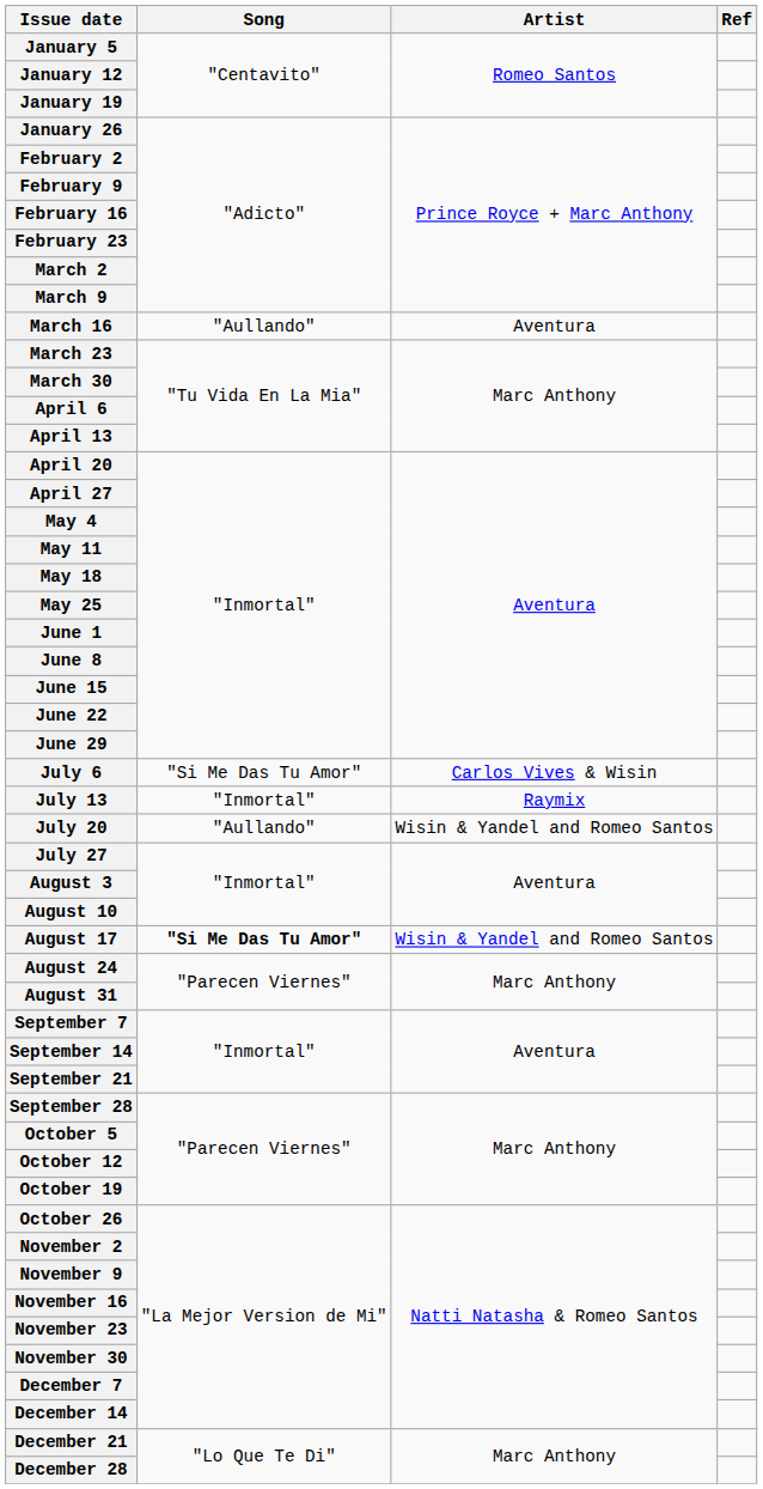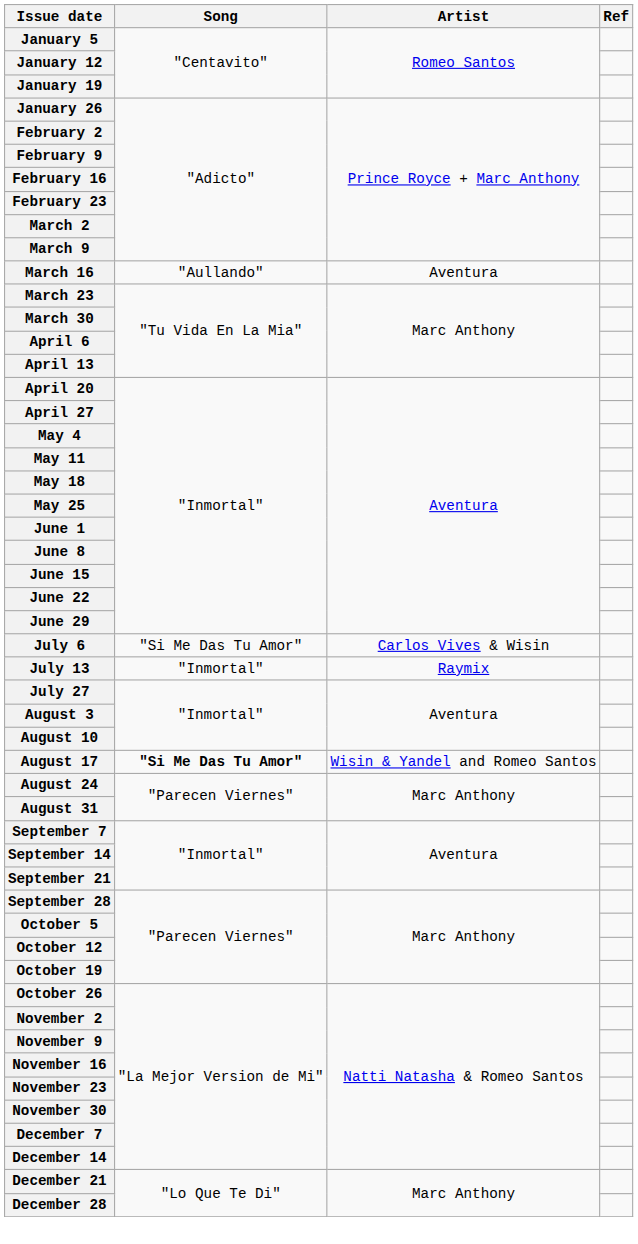 <table class="wikitable plainrowheaders" style="text-align: center;">
 <tr>
 <th>Issue date</th>
 <th>Song</th>
 <th>Artist</th>
 <th>Ref</th>
 </tr>
 <tr>
 <th scope="row">January 5</th>
 <td rowspan="3">"Centavito"</td>
 <td rowspan="3"><a href='#'>Romeo Santos</a></td>
 <td></td>
 </tr>
 <tr>
 <th scope="row">January 12</th>
 <td></td>
 </tr>
 <tr>
 <th scope="row">January 19</th>
 <td></td>
 </tr>
 <tr>
 <th scope="row">January 26</th>
 <td rowspan="7">"Adicto"</td>
 <td rowspan="7"><a href='#'>Prince Royce</a> + <a href='#'>Marc Anthony</a></td>
 <td></td>
 </tr>
 <tr>
 <th scope="row">February 2</th>
 <td></td>
 </tr>
 <tr>
 <th scope="row">February 9</th>
 <td></td>
 </tr>
 <tr>
 <th scope="row">February 16</th>
 <td></td>
 </tr>
 <tr>
 <th scope="row">February 23</th>
 <td></td>
 </tr>
 <tr>
 <th scope="row">March 2</th>
 <td></td>
 </tr>
 <tr>
 <th scope="row">March 9</th>
 <td></td>
 </tr>
 <tr>
 <th scope="row">March 16</th>
 <td>"Aullando"</td>
 <td>Aventura</td>
 <td></td>
 </tr>
 <tr>
 <th scope="row">March 23</th>
 <td rowspan="4">"Tu Vida En La Mia"</td>
 <td rowspan="4">Marc Anthony</td>
 <td></td>
 </tr>
 <tr>
 <th scope="row">March 30</th>
 <td></td>
 </tr>
 <tr>
 <th scope="row">April 6</th>
 <td></td>
 </tr>
 <tr>
 <th scope="row">April 13</th>
 <td></td>
 </tr>
 <tr>
 <th scope="row">April 20</th>
 <td rowspan="11">"Inmortal"</td>
 <td rowspan="11"><a href='#'>Aventura</a></td>
 <td></td>
 </tr>
 <tr>
 <th scope="row">April 27</th>
 <td></td>
 </tr>
 <tr>
 <th scope="row">May 4</th>
 <td></td>
 </tr>
 <tr>
 <th scope="row">May 11</th>
 <td></td>
 </tr>
 <tr>
 <th scope="row">May 18</th>
 <td></td>
 </tr>
 <tr>
 <th scope="row">May 25</th>
 <td></td>
 </tr>
 <tr>
 <th scope="row">June 1</th>
 <td></td>
 </tr>
 <tr>
 <th scope="row">June 8</th>
 <td></td>
 </tr>
 <tr>
 <th scope="row">June 15</th>
 <td></td>
 </tr>
 <tr>
 <th scope="row">June 22</th>
 <td></td>
 </tr>
 <tr>
 <th scope="row">June 29</th>
 <td></td>
 </tr>
 <tr>
 <th scope="row">July 6</th>
 <td>"Si Me Das Tu Amor"</td>
 <td><a href='#'>Carlos Vives</a> & Wisin</td>
 <td></td>
 </tr>
 <tr>
 <th scope="row">July 13</th>
 <td>"Inmortal"</td>
 <td><a href='#'>Raymix</a></td>
 <td></td>
 </tr>
 <tr>
-<th scope="row">July 20</th>
-<td>"Aullando"</td>
-<td>Wisin & Yandel and Romeo Santos</td>
-<td></td>
-</tr>
-<tr>
 <th scope="row">July 27</th>
 <td rowspan="3">"Inmortal"</td>
 <td rowspan="3">Aventura</td>
 <td></td>
 </tr>
 <tr>
 <th scope="row">August 3</th>
 <td></td>
 </tr>
 <tr>
 <th scope="row">August 10</th>
 <td></td>
 </tr>
 <tr>
 <th scope="row">August 17</th>
 <td><strong>"Si Me Das Tu Amor"</strong></td>
 <td><a href='#'>Wisin & Yandel</a> and Romeo Santos</td>
 <td></td>
 </tr>
 <tr>
 <th scope="row">August 24</th>
 <td rowspan="2">"Parecen Viernes"</td>
 <td rowspan="2">Marc Anthony</td>
 <td></td>
 </tr>
 <tr>
 <th scope="row">August 31</th>
 <td></td>
 </tr>
 <tr>
 <th scope="row">September 7</th>
 <td rowspan="3">"Inmortal"</td>
 <td rowspan="3">Aventura</td>
 <td></td>
 </tr>
 <tr>
 <th scope="row">September 14</th>
 <td></td>
 </tr>
 <tr>
 <th scope="row">September 21</th>
 <td></td>
 </tr>
 <tr>
 <th scope="row">September 28</th>
 <td rowspan="4">"Parecen Viernes"</td>
 <td rowspan="4">Marc Anthony</td>
 <td></td>
 </tr>
 <tr>
 <th scope="row">October 5</th>
 <td></td>
 </tr>
 <tr>
 <th scope="row">October 12</th>
 <td></td>
 </tr>
 <tr>
 <th scope="row">October 19</th>
 <td></td>
 </tr>
 <tr>
 <th scope="row">October 26</th>
 <td rowspan="8">"La Mejor Version de Mi"</td>
 <td rowspan="8"><a href='#'>Natti Natasha</a> & Romeo Santos</td>
 <td></td>
 </tr>
 <tr>
 <th scope="row">November 2</th>
 <td></td>
 </tr>
 <tr>
 <th scope="row">November 9</th>
 <td></td>
 </tr>
 <tr>
 <th scope="row">November 16</th>
 <td></td>
 </tr>
 <tr>
 <th scope="row">November 23</th>
 <td></td>
 </tr>
 <tr>
 <th scope="row">November 30</th>
 <td></td>
 </tr>
 <tr>
 <th scope="row">December 7</th>
 <td></td>
 </tr>
 <tr>
 <th scope="row">December 14</th>
 <td></td>
 </tr>
 <tr>
 <th scope="row">December 21</th>
 <td rowspan="2">"Lo Que Te Di"</td>
 <td rowspan="2">Marc Anthony</td>
 <td></td>
 </tr>
 <tr>
 <th scope="row">December 28</th>
 <td></td>
 </tr>
 </table>
